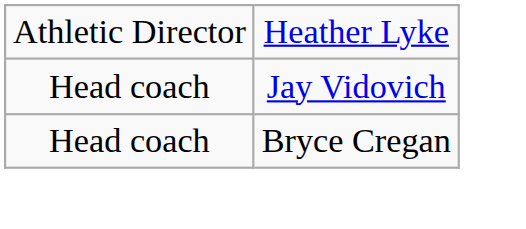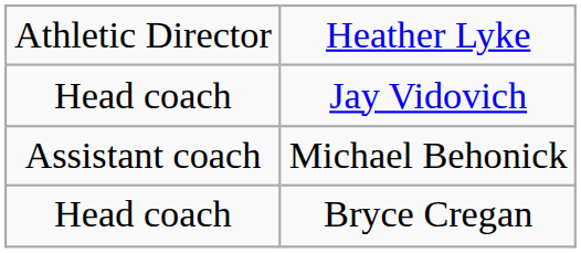 <table class="wikitable" style="text-align: center;">
 <tr>
 <td>Athletic Director</td>
 <td><a href='#'>Heather Lyke</a></td>
 </tr>
 <tr>
 <td>Head coach</td>
 <td><a href='#'>Jay Vidovich</a></td>
 </tr>
 <tr>
+<td>Assistant coach</td>
+<td>Michael Behonick</td>
+</tr>
+<tr>
 <td>Head coach</td>
 <td>Bryce Cregan</td>
 </tr>
 </table>
